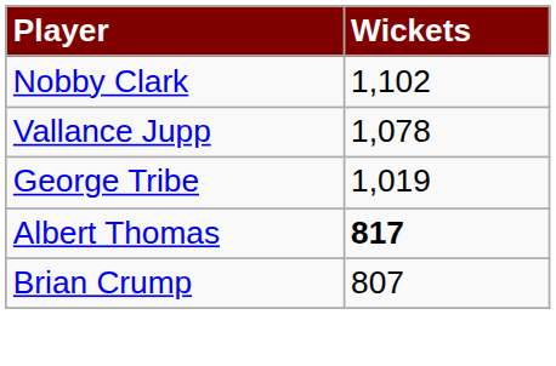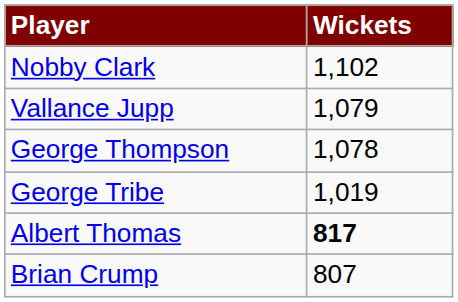 <table class="wikitable" style="width:31%">
 <tr style="background:#bdb76b;">
 <th style="background:maroon; color:white; text-align:left;">Player</th>
 <th style="background:maroon; color:white; text-align:left;">Wickets</th>
 </tr>
 <tr>
 <td><a href='#'>Nobby Clark</a></td>
 <td>1,102</td>
 </tr>
 <tr>
 <td><a href='#'>Vallance Jupp</a></td>
+<td>1,079</td>
+</tr>
+<tr>
+<td><a href='#'>George Thompson</a></td>
 <td>1,078</td>
 </tr>
 <tr>
 <td><a href='#'>George Tribe</a></td>
 <td>1,019</td>
 </tr>
 <tr>
 <td><a href='#'>Albert Thomas</a></td>
 <td><strong>817</strong></td>
 </tr>
 <tr>
 <td><a href='#'>Brian Crump</a></td>
 <td>807</td>
 </tr>
 </table>
